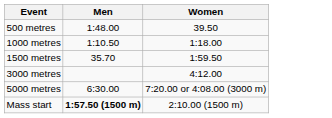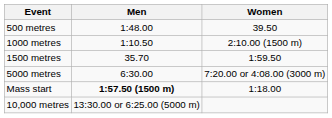 <table class = "wikitable">
 <tr>
 <th>Event</th>
 <th>Men</th>
 <th>Women</th>
 </tr>
 <tr>
 <td>500 metres</td>
 <td align=center>1:48.00</td>
 <td align=center>39.50</td>
 </tr>
 <tr>
 <td>1000 metres</td>
 <td align=center>1:10.50</td>
-<td align=center>1:18.00</td>
+<td align=center>2:10.00 (1500 m)</td>
 </tr>
 <tr>
 <td>1500 metres</td>
 <td align=center>35.70</td>
 <td align=center>1:59.50</td>
-</tr>
-<tr>
-<td>3000 metres</td>
-<td></td>
-<td align=center>4:12.00</td>
 </tr>
 <tr>
 <td>5000 metres</td>
 <td align=center>6:30.00</td>
 <td align=center>7:20.00 or 4:08.00 (3000 m)</td>
 </tr>
 <tr>
 <td>Mass start</td>
 <td align=center><strong>1:57.50 (1500 m)</strong></td>
-<td align=center>2:10.00 (1500 m)</td>
+<td align=center>1:18.00</td>
+</tr>
+<tr>
+<td>10,000 metres</td>
+<td align=center>13:30.00 or 6:25.00 (5000 m)</td>
+<td></td>
 </tr>
 </table>
